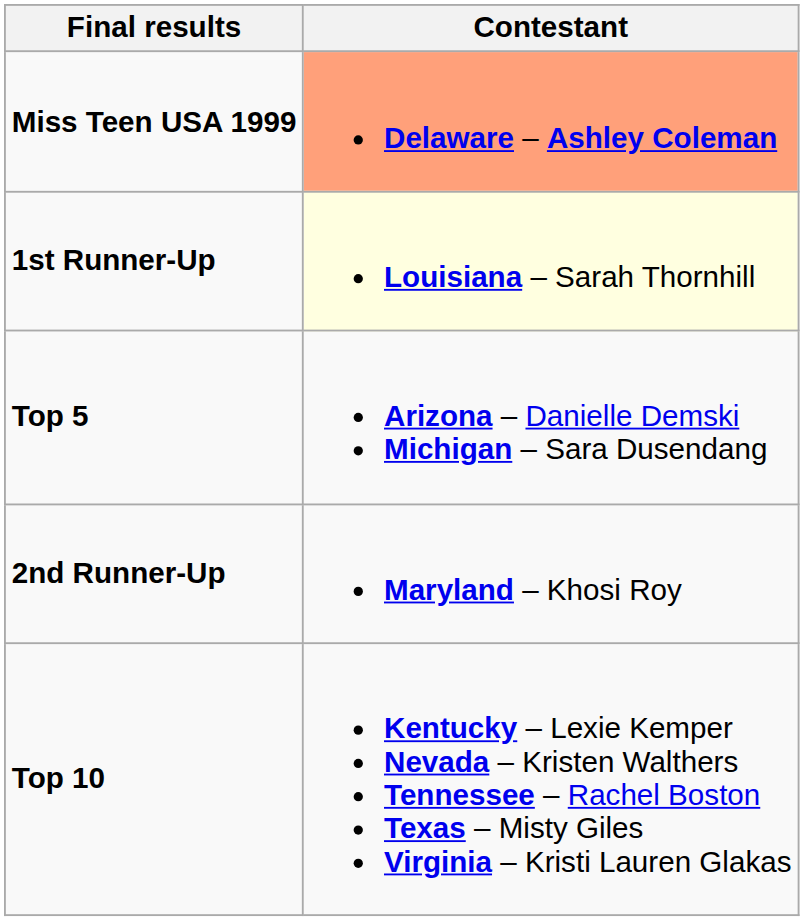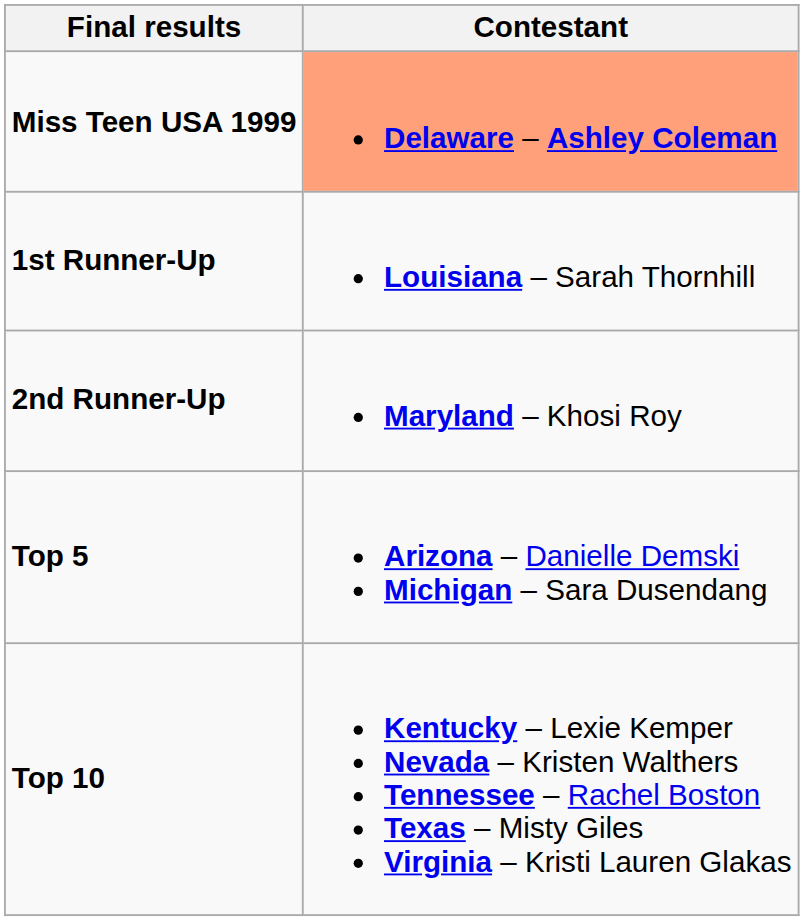 <table class="wikitable">
 <tr>
 <th>Final results</th>
 <th>Contestant</th>
 </tr>
 <tr>
 <td><strong>Miss Teen USA 1999</strong></td>
 <td style="background: lightsalmon;"><br><ul><li><strong> <a href='#'>Delaware</a></strong> – <strong><a href='#'>Ashley Coleman</a></strong></li></ul></td>
 </tr>
 <tr>
 <td><strong>1st Runner-Up</strong></td>
-<td style="background: lightyellow;"><br><ul><li> <strong><a href='#'>Louisiana</a></strong> – Sarah Thornhill</li></ul></td>
+<td><br><ul><li> <strong><a href='#'>Louisiana</a></strong> – Sarah Thornhill</li></ul></td>
+</tr>
+<tr>
+<td><strong>2nd Runner-Up</strong></td>
+<td><br><ul><li> <strong><a href='#'>Maryland</a></strong> –  Khosi Roy</li></ul></td>
 </tr>
 <tr>
 <td><strong>Top 5</strong></td>
 <td><br><ul><li> <strong><a href='#'>Arizona</a></strong> – <a href='#'>Danielle Demski</a></li><li> <strong><a href='#'>Michigan</a></strong> –  Sara Dusendang</li></ul></td>
 </tr>
 <tr>
-<td><strong>2nd Runner-Up</strong></td>
-<td><br><ul><li> <strong><a href='#'>Maryland</a></strong> –  Khosi Roy</li></ul></td>
-</tr>
-<tr>
 <td><strong>Top 10</strong></td>
 <td><br><ul><li> <strong><a href='#'>Kentucky</a></strong> – Lexie Kemper</li><li> <strong><a href='#'>Nevada</a></strong> – Kristen Walthers</li><li> <strong><a href='#'>Tennessee</a></strong> – <a href='#'>Rachel Boston</a></li><li> <strong><a href='#'>Texas</a></strong> – Misty Giles</li><li> <strong><a href='#'>Virginia</a></strong> – Kristi Lauren Glakas</li></ul></td>
 </tr>
 </table>
